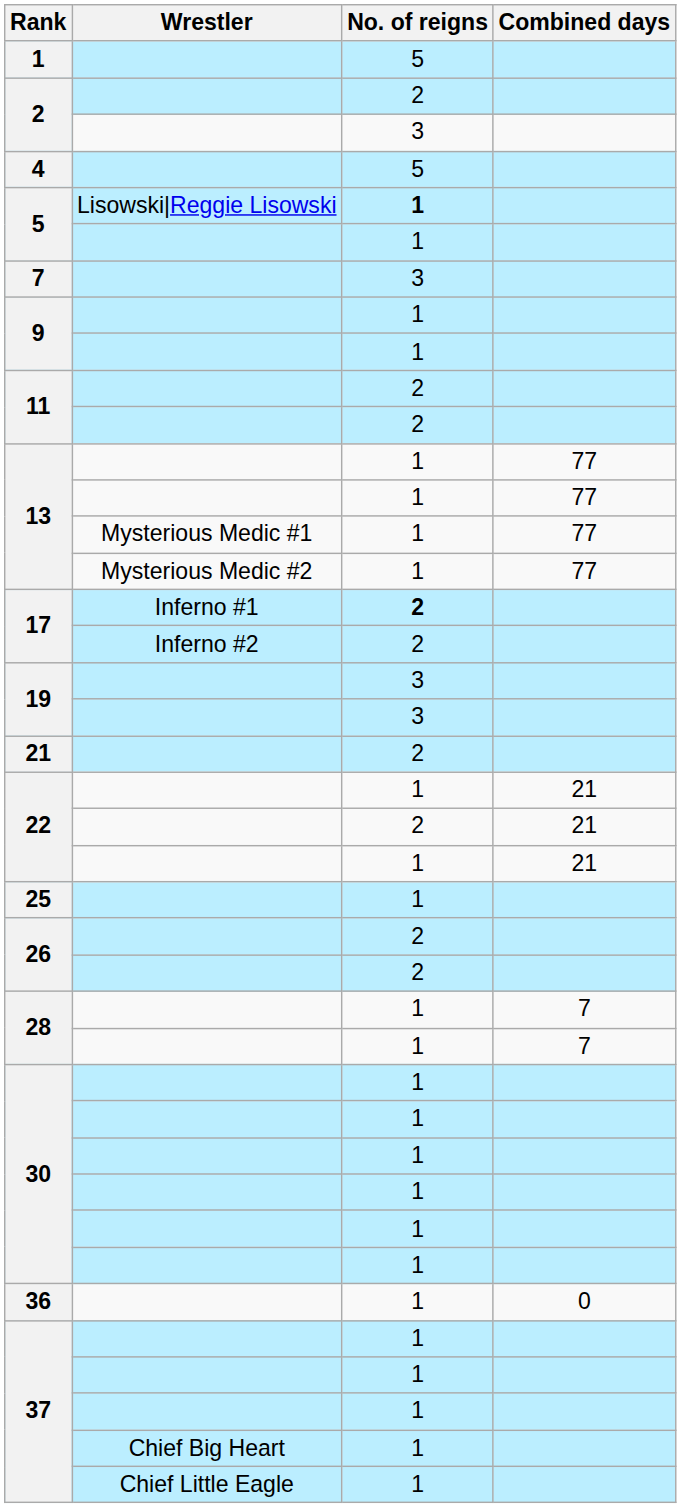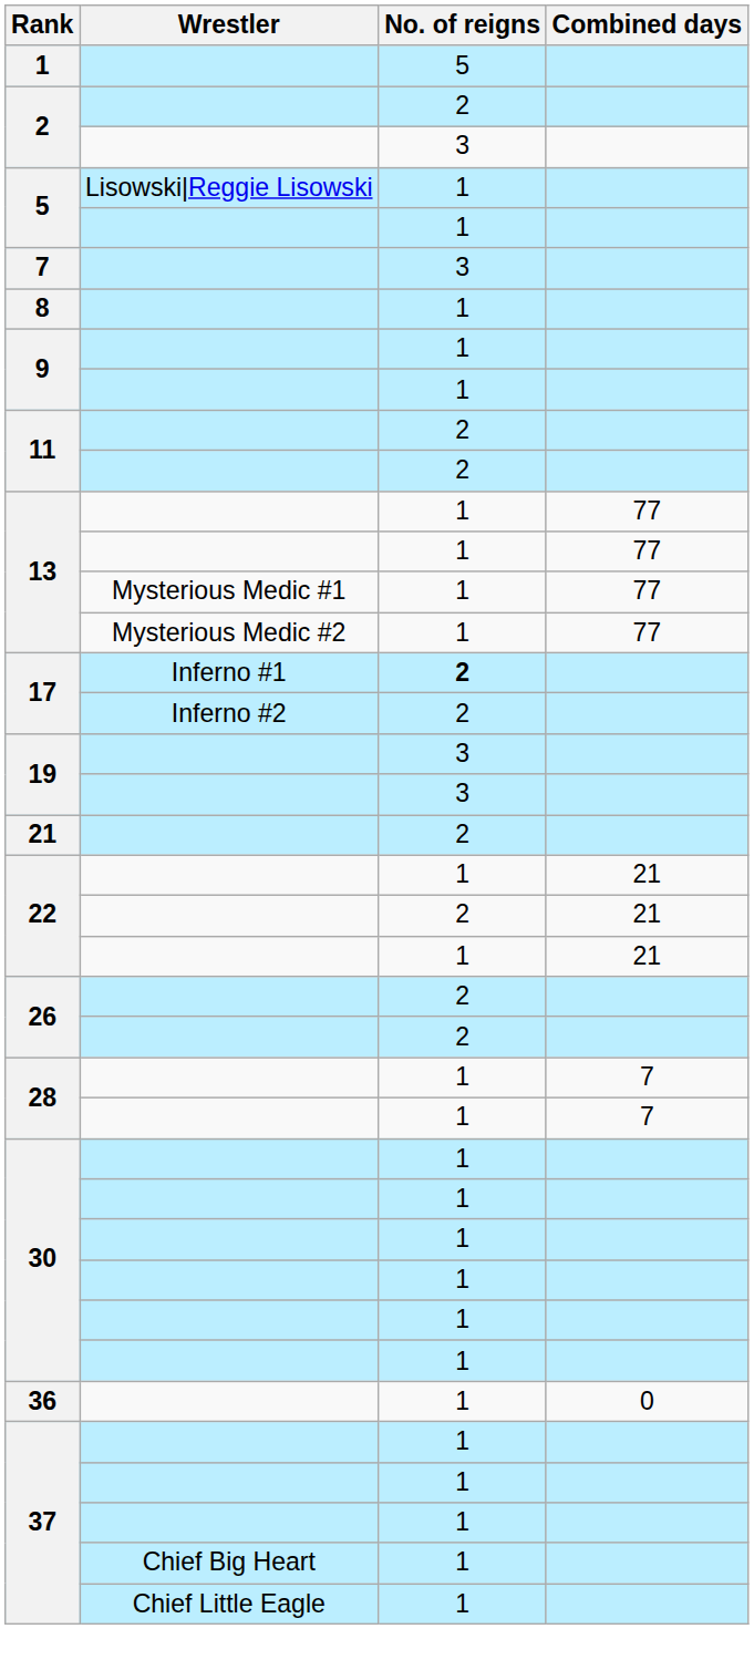 <table class="wikitable sortable" style="text-align: center">
 <tr>
 <th data-sort-type="number" scope="col">Rank</th>
 <th scope="col">Wrestler</th>
 <th data-sort-type="number" scope="col">No. of reigns</th>
 <th data-sort-type="number" scope="col">Combined days</th>
 </tr>
 <tr style="background-color:#bbeeff">
 <th scope=row>1</th>
 <td></td>
 <td>5</td>
 <td></td>
 </tr>
 <tr style="background-color:#bbeeff">
 <th scope=row rowspan=2>2</th>
 <td></td>
 <td>2</td>
 <td></td>
 </tr>
 <tr>
 <td></td>
 <td>3</td>
 <td></td>
 </tr>
 <tr style="background-color:#bbeeff">
-<th scope=row>4</th>
-<td></td>
-<td>5</td>
-<td></td>
-</tr>
-<tr style="background-color:#bbeeff">
 <th scope=row rowspan=2>5</th>
 <td {{sort>Lisowski|<a href='#'>Reggie Lisowski</a></td>
-<td><strong>1</strong></td>
+<td>1</td>
 <td></td>
 </tr>
 <tr style="background-color:#bbeeff">
 <td></td>
 <td>1</td>
 <td></td>
 </tr>
 <tr style="background-color:#bbeeff">
 <th scope=row>7</th>
 <td></td>
 <td>3</td>
+<td></td>
+</tr>
+<tr style="background-color:#bbeeff">
+<th scope=row>8</th>
+<td></td>
+<td>1</td>
 <td></td>
 </tr>
 <tr style="background-color:#bbeeff">
 <th scope=row rowspan=2>9</th>
 <td></td>
 <td>1</td>
 <td></td>
 </tr>
 <tr style="background-color:#bbeeff">
 <td></td>
 <td>1</td>
 <td></td>
 </tr>
 <tr style="background-color:#bbeeff">
 <th scope=row rowspan=2>11</th>
 <td></td>
 <td>2</td>
 <td></td>
 </tr>
 <tr style="background-color:#bbeeff">
 <td></td>
 <td>2</td>
 <td></td>
 </tr>
 <tr>
 <th scope=row rowspan=4>13</th>
 <td></td>
 <td>1</td>
 <td>77</td>
 </tr>
 <tr>
 <td></td>
 <td>1</td>
 <td>77</td>
 </tr>
 <tr>
 <td>Mysterious Medic #1</td>
 <td>1</td>
 <td>77</td>
 </tr>
 <tr>
 <td>Mysterious Medic #2</td>
 <td>1</td>
 <td>77</td>
 </tr>
 <tr style="background-color:#bbeeff">
 <th scope=row rowspan=2>17</th>
 <td>Inferno #1</td>
 <td><strong>2</strong></td>
 <td></td>
 </tr>
 <tr style="background-color:#bbeeff">
 <td>Inferno #2</td>
 <td>2</td>
 <td></td>
 </tr>
 <tr style="background-color:#bbeeff">
 <th scope=row rowspan=2>19</th>
 <td></td>
 <td>3</td>
 <td></td>
 </tr>
 <tr style="background-color:#bbeeff">
 <td></td>
 <td>3</td>
 <td></td>
 </tr>
 <tr style="background-color:#bbeeff">
 <th scope=row>21</th>
 <td></td>
 <td>2</td>
 <td></td>
 </tr>
 <tr>
 <th scope=row rowspan=3>22</th>
 <td></td>
 <td>1</td>
 <td>21</td>
 </tr>
 <tr>
 <td></td>
 <td>2</td>
 <td>21</td>
 </tr>
 <tr>
 <td></td>
 <td>1</td>
 <td>21</td>
 </tr>
 <tr style="background-color:#bbeeff">
-<th scope=row>25</th>
-<td></td>
-<td>1</td>
-<td></td>
-</tr>
-<tr style="background-color:#bbeeff">
 <th scope=row rowspan=2>26</th>
 <td></td>
 <td>2</td>
 <td></td>
 </tr>
 <tr style="background-color:#bbeeff">
 <td></td>
 <td>2</td>
 <td></td>
 </tr>
 <tr>
 <th scope=row rowspan=2>28</th>
 <td></td>
 <td>1</td>
 <td>7</td>
 </tr>
 <tr>
 <td></td>
 <td>1</td>
 <td>7</td>
 </tr>
 <tr style="background-color:#bbeeff">
 <th scope=row rowspan=6>30</th>
 <td></td>
 <td>1</td>
 <td></td>
 </tr>
 <tr style="background-color:#bbeeff">
 <td></td>
 <td>1</td>
 <td></td>
 </tr>
 <tr style="background-color:#bbeeff">
 <td></td>
 <td>1</td>
 <td></td>
 </tr>
 <tr style="background-color:#bbeeff">
 <td></td>
 <td>1</td>
 <td></td>
 </tr>
 <tr style="background-color:#bbeeff">
 <td></td>
 <td>1</td>
 <td></td>
 </tr>
 <tr style="background-color:#bbeeff">
 <td></td>
 <td>1</td>
 <td></td>
 </tr>
 <tr>
 <th scope=row>36</th>
 <td></td>
 <td>1</td>
 <td>0</td>
 </tr>
 <tr style="background-color:#bbeeff">
 <th scope=row rowspan=5>37</th>
 <td></td>
 <td>1</td>
 <td></td>
 </tr>
 <tr style="background-color:#bbeeff">
 <td></td>
 <td>1</td>
 <td></td>
 </tr>
 <tr style="background-color:#bbeeff">
 <td></td>
 <td>1</td>
 <td></td>
 </tr>
 <tr style="background-color:#bbeeff">
 <td>Chief Big Heart</td>
 <td>1</td>
 <td></td>
 </tr>
 <tr style="background-color:#bbeeff">
 <td>Chief Little Eagle</td>
 <td>1</td>
 <td></td>
 </tr>
 </table>
